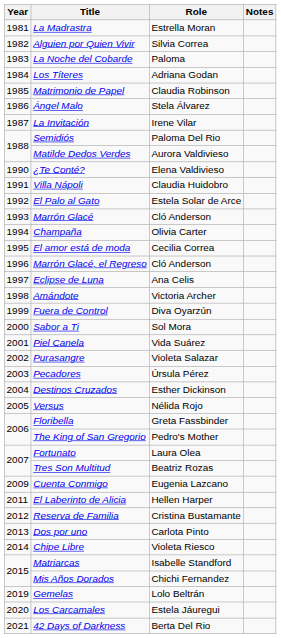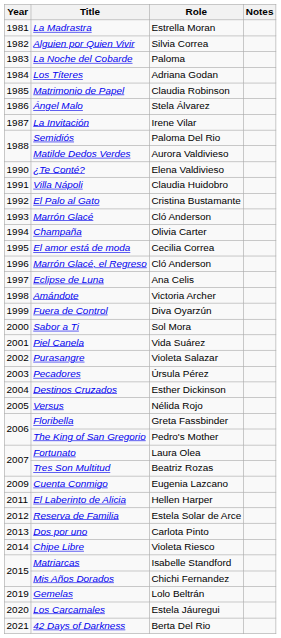 <table class="wikitable sortable">
 <tr>
 <th>Year</th>
 <th>Title</th>
 <th>Role</th>
 <th class="unsortable">Notes</th>
 </tr>
 <tr>
 <td>1981</td>
 <td><em><a href='#'>La Madrastra</a></em></td>
 <td>Estrella Moran</td>
 <td></td>
 </tr>
 <tr>
 <td>1982</td>
 <td><em><a href='#'>Alguien por Quien Vivir</a></em></td>
 <td>Silvia Correa</td>
 <td></td>
 </tr>
 <tr>
 <td>1983</td>
 <td><em><a href='#'>La Noche del Cobarde</a></em></td>
 <td>Paloma</td>
 <td></td>
 </tr>
 <tr>
 <td>1984</td>
 <td><em><a href='#'>Los Títeres</a></em></td>
 <td>Adriana Godan</td>
 <td></td>
 </tr>
 <tr>
 <td>1985</td>
 <td><em><a href='#'>Matrimonio de Papel</a></em></td>
 <td>Claudia Robinson</td>
 <td></td>
 </tr>
 <tr>
 <td>1986</td>
 <td><em><a href='#'>Ángel Malo</a></em></td>
 <td>Stela Álvarez</td>
 <td></td>
 </tr>
 <tr>
 <td>1987</td>
 <td><em><a href='#'>La Invitación</a></em></td>
 <td>Irene Vilar</td>
 <td></td>
 </tr>
 <tr>
 <td rowspan="2">1988</td>
 <td><em><a href='#'>Semidiós</a></em></td>
 <td>Paloma Del Rio</td>
 <td></td>
 </tr>
 <tr>
 <td><em><a href='#'>Matilde Dedos Verdes</a></em></td>
 <td>Aurora Valdivieso</td>
 <td></td>
 </tr>
 <tr>
 <td>1990</td>
 <td><em><a href='#'>¿Te Conté?</a></em></td>
 <td>Elena Valdivieso</td>
 <td></td>
 </tr>
 <tr>
 <td>1991</td>
 <td><em><a href='#'>Villa Nápoli</a></em></td>
 <td>Claudia Huidobro</td>
 <td></td>
 </tr>
 <tr>
 <td>1992</td>
 <td><em><a href='#'>El Palo al Gato</a></em></td>
-<td>Estela Solar de Arce</td>
+<td>Cristina Bustamante</td>
 <td></td>
 </tr>
 <tr>
 <td>1993</td>
 <td><em><a href='#'>Marrón Glacé</a></em></td>
 <td>Cló Anderson</td>
 <td></td>
 </tr>
 <tr>
 <td>1994</td>
 <td><em><a href='#'>Champaña</a></em></td>
 <td>Olivia Carter</td>
 <td></td>
 </tr>
 <tr>
 <td>1995</td>
 <td><em><a href='#'>El amor está de moda</a></em></td>
 <td>Cecilia Correa</td>
 <td></td>
 </tr>
 <tr>
 <td>1996</td>
 <td><em><a href='#'>Marrón Glacé, el Regreso</a></em></td>
 <td>Cló Anderson</td>
 <td></td>
 </tr>
 <tr>
 <td>1997</td>
 <td><em><a href='#'>Eclipse de Luna</a></em></td>
 <td>Ana Celis</td>
 <td></td>
 </tr>
 <tr>
 <td>1998</td>
 <td><em><a href='#'>Amándote</a></em></td>
 <td>Victoria Archer</td>
 <td></td>
 </tr>
 <tr>
 <td>1999</td>
 <td><em><a href='#'>Fuera de Control</a></em></td>
 <td>Diva Oyarzún</td>
 <td></td>
 </tr>
 <tr>
 <td>2000</td>
 <td><em><a href='#'>Sabor a Ti</a></em></td>
 <td>Sol Mora</td>
 <td></td>
 </tr>
 <tr>
 <td>2001</td>
 <td><em><a href='#'>Piel Canela</a></em></td>
 <td>Vida Suárez</td>
 <td></td>
 </tr>
 <tr>
 <td>2002</td>
 <td><em><a href='#'>Purasangre</a></em></td>
 <td>Violeta Salazar</td>
 <td></td>
 </tr>
 <tr>
 <td>2003</td>
 <td><em><a href='#'>Pecadores</a></em></td>
 <td>Úrsula Pérez</td>
 <td></td>
 </tr>
 <tr>
 <td>2004</td>
 <td><em><a href='#'>Destinos Cruzados</a></em></td>
 <td>Esther Dickinson</td>
 <td></td>
 </tr>
 <tr>
 <td>2005</td>
 <td><em><a href='#'>Versus</a></em></td>
 <td>Nélida Rojo</td>
 <td></td>
 </tr>
 <tr>
 <td rowspan="2">2006</td>
 <td><em><a href='#'>Floribella</a></em></td>
 <td>Greta Fassbinder</td>
 <td></td>
 </tr>
 <tr>
 <td><em><a href='#'>The King of San Gregorio</a></em></td>
 <td>Pedro's Mother</td>
 <td></td>
 </tr>
 <tr>
 <td rowspan="2">2007</td>
 <td><em><a href='#'>Fortunato</a></em></td>
 <td>Laura Olea</td>
 <td></td>
 </tr>
 <tr>
 <td><em><a href='#'>Tres Son Multitud</a></em></td>
 <td>Beatriz Rozas</td>
 <td></td>
 </tr>
 <tr>
 <td>2009</td>
 <td><em><a href='#'>Cuenta Conmigo</a></em></td>
 <td>Eugenia Lazcano</td>
 <td></td>
 </tr>
 <tr>
 <td>2011</td>
 <td><em><a href='#'>El Laberinto de Alicia</a> </em></td>
 <td>Hellen Harper</td>
 <td></td>
 </tr>
 <tr>
 <td>2012</td>
 <td><em><a href='#'>Reserva de Familia</a></em></td>
-<td>Cristina Bustamante</td>
+<td>Estela Solar de Arce</td>
 <td></td>
 </tr>
 <tr>
 <td>2013</td>
 <td><em><a href='#'>Dos por uno</a></em></td>
 <td>Carlota Pinto</td>
 <td></td>
 </tr>
 <tr>
 <td>2014</td>
 <td><em><a href='#'>Chipe Libre</a></em></td>
 <td>Violeta Riesco</td>
 <td></td>
 </tr>
 <tr>
 <td rowspan="2">2015</td>
 <td><em><a href='#'>Matriarcas</a></em></td>
 <td>Isabelle Standford</td>
 <td></td>
 </tr>
 <tr>
 <td><em><a href='#'>Mis Años Dorados</a></em></td>
 <td>Chichi Fernandez</td>
 <td></td>
 </tr>
 <tr>
 <td>2019</td>
 <td><em><a href='#'>Gemelas</a></em></td>
 <td>Lolo Beltrán</td>
 <td></td>
 </tr>
 <tr>
 <td>2020</td>
 <td><em><a href='#'>Los Carcamales</a></em></td>
 <td>Estela Jáuregui</td>
 <td></td>
 </tr>
 <tr>
 <td>2021</td>
 <td><em><a href='#'>42 Days of Darkness</a></em></td>
 <td>Berta Del Rio</td>
 <td></td>
 </tr>
 </table>
